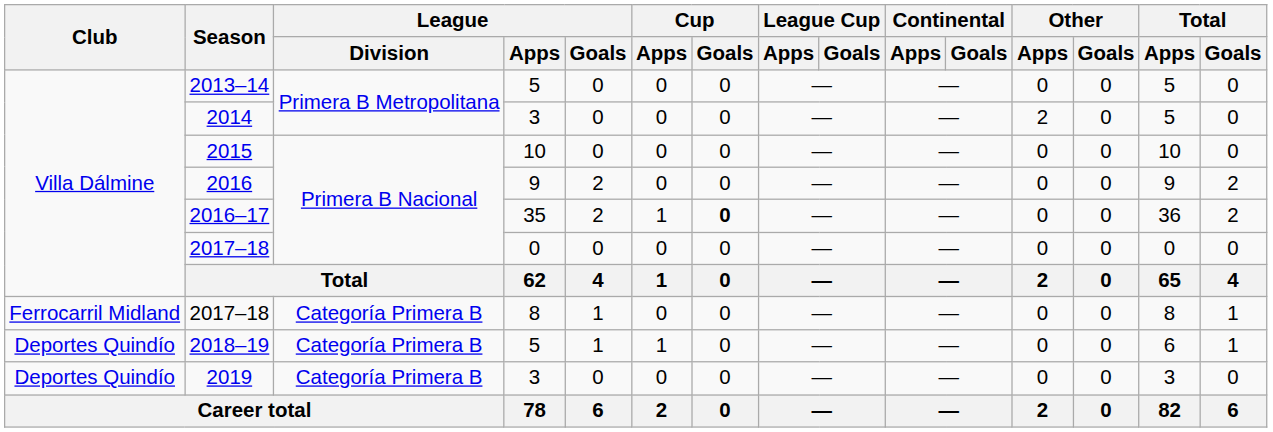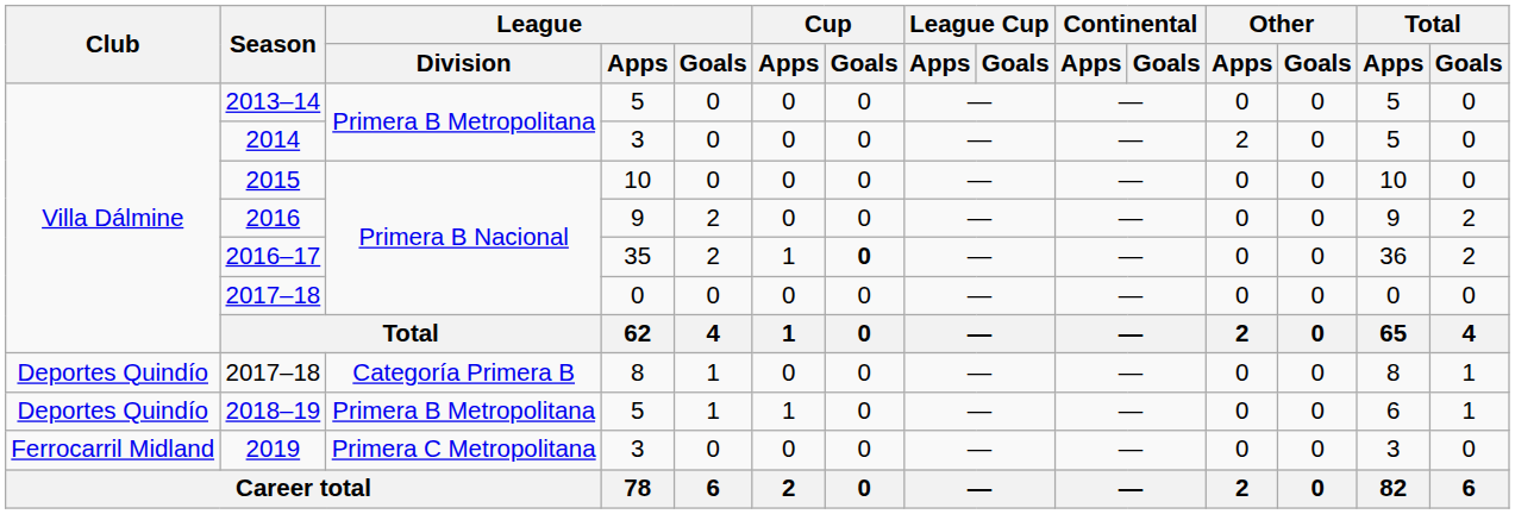 <table class="wikitable" style="text-align:center">
 <tr>
 <th rowspan="2">Club</th>
 <th rowspan="2">Season</th>
 <th colspan="3">League</th>
 <th colspan="2">Cup</th>
 <th colspan="2">League Cup</th>
 <th colspan="2">Continental</th>
 <th colspan="2">Other</th>
 <th colspan="2">Total</th>
 </tr>
 <tr>
 <th>Division</th>
 <th>Apps</th>
 <th>Goals</th>
 <th>Apps</th>
 <th>Goals</th>
 <th>Apps</th>
 <th>Goals</th>
 <th>Apps</th>
 <th>Goals</th>
 <th>Apps</th>
 <th>Goals</th>
 <th>Apps</th>
 <th>Goals</th>
 </tr>
 <tr>
 <td rowspan="7"><a href='#'>Villa Dálmine</a></td>
 <td><a href='#'>2013–14</a></td>
 <td rowspan="2"><a href='#'>Primera B Metropolitana</a></td>
 <td>5</td>
 <td>0</td>
 <td>0</td>
 <td>0</td>
 <td colspan="2">—</td>
 <td colspan="2">—</td>
 <td>0</td>
 <td>0</td>
 <td>5</td>
 <td>0</td>
 </tr>
 <tr>
 <td><a href='#'>2014</a></td>
 <td>3</td>
 <td>0</td>
 <td>0</td>
 <td>0</td>
 <td colspan="2">—</td>
 <td colspan="2">—</td>
 <td>2</td>
 <td>0</td>
 <td>5</td>
 <td>0</td>
 </tr>
 <tr>
 <td><a href='#'>2015</a></td>
 <td rowspan="4"><a href='#'>Primera B Nacional</a></td>
 <td>10</td>
 <td>0</td>
 <td>0</td>
 <td>0</td>
 <td colspan="2">—</td>
 <td colspan="2">—</td>
 <td>0</td>
 <td>0</td>
 <td>10</td>
 <td>0</td>
 </tr>
 <tr>
 <td><a href='#'>2016</a></td>
 <td>9</td>
 <td>2</td>
 <td>0</td>
 <td>0</td>
 <td colspan="2">—</td>
 <td colspan="2">—</td>
 <td>0</td>
 <td>0</td>
 <td>9</td>
 <td>2</td>
 </tr>
 <tr>
 <td><a href='#'>2016–17</a></td>
 <td>35</td>
 <td>2</td>
 <td>1</td>
 <td><strong>0</strong></td>
 <td colspan="2">—</td>
 <td colspan="2">—</td>
 <td>0</td>
 <td>0</td>
 <td>36</td>
 <td>2</td>
 </tr>
 <tr>
 <td><a href='#'>2017–18</a></td>
 <td>0</td>
 <td>0</td>
 <td>0</td>
 <td>0</td>
 <td colspan="2">—</td>
 <td colspan="2">—</td>
 <td>0</td>
 <td>0</td>
 <td>0</td>
 <td>0</td>
 </tr>
 <tr>
 <th colspan="2">Total</th>
 <th>62</th>
 <th>4</th>
 <th>1</th>
 <th>0</th>
 <th colspan="2">—</th>
 <th colspan="2">—</th>
 <th>2</th>
 <th>0</th>
 <th>65</th>
 <th>4</th>
 </tr>
 <tr>
-<td rowspan="1"><a href='#'>Ferrocarril Midland</a></td>
+<td rowspan="1"><a href='#'>Deportes Quindío</a></td>
 <td>2017–18</td>
 <td rowspan="1"><a href='#'>Categoría Primera B</a></td>
 <td>8</td>
 <td>1</td>
 <td>0</td>
 <td>0</td>
 <td colspan="2">—</td>
 <td colspan="2">—</td>
 <td>0</td>
 <td>0</td>
 <td>8</td>
 <td>1</td>
 </tr>
 <tr>
 <td rowspan="1"><a href='#'>Deportes Quindío</a></td>
 <td><a href='#'>2018–19</a></td>
-<td rowspan="1"><a href='#'>Categoría Primera B</a></td>
+<td rowspan="1"><a href='#'>Primera B Metropolitana</a></td>
 <td>5</td>
 <td>1</td>
 <td>1</td>
 <td>0</td>
 <td colspan="2">—</td>
 <td colspan="2">—</td>
 <td>0</td>
 <td>0</td>
 <td>6</td>
 <td>1</td>
 </tr>
 <tr>
-<td rowspan="1"><a href='#'>Deportes Quindío</a></td>
+<td rowspan="1"><a href='#'>Ferrocarril Midland</a></td>
 <td><a href='#'>2019</a></td>
-<td rowspan="1"><a href='#'>Categoría Primera B</a></td>
+<td rowspan="1"><a href='#'>Primera C Metropolitana</a></td>
 <td>3</td>
 <td>0</td>
 <td>0</td>
 <td>0</td>
 <td colspan="2">—</td>
 <td colspan="2">—</td>
 <td>0</td>
 <td>0</td>
 <td>3</td>
 <td>0</td>
 </tr>
 <tr>
 <th colspan="3">Career total</th>
 <th>78</th>
 <th>6</th>
 <th>2</th>
 <th>0</th>
 <th colspan="2">—</th>
 <th colspan="2">—</th>
 <th>2</th>
 <th>0</th>
 <th>82</th>
 <th>6</th>
 </tr>
 </table>
